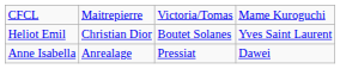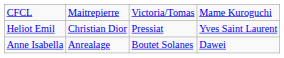 <table class="wikitable">
 <tr>
 <td><a href='#'>CFCL</a></td>
 <td><a href='#'>Maitrepierre</a></td>
 <td><a href='#'>Victoria/Tomas</a></td>
 <td><a href='#'>Mame Kuroguchi</a></td>
 </tr>
 <tr>
 <td><a href='#'>Heliot Emil</a></td>
 <td><a href='#'>Christian Dior</a></td>
-<td><a href='#'>Boutet Solanes</a></td>
+<td><a href='#'>Pressiat</a></td>
 <td><a href='#'>Yves Saint Laurent</a></td>
 </tr>
 <tr>
 <td><a href='#'>Anne Isabella</a></td>
 <td><a href='#'>Anrealage</a></td>
-<td><a href='#'>Pressiat</a></td>
+<td><a href='#'>Boutet Solanes</a></td>
 <td><a href='#'>Dawei</a></td>
 </tr>
 </table>
